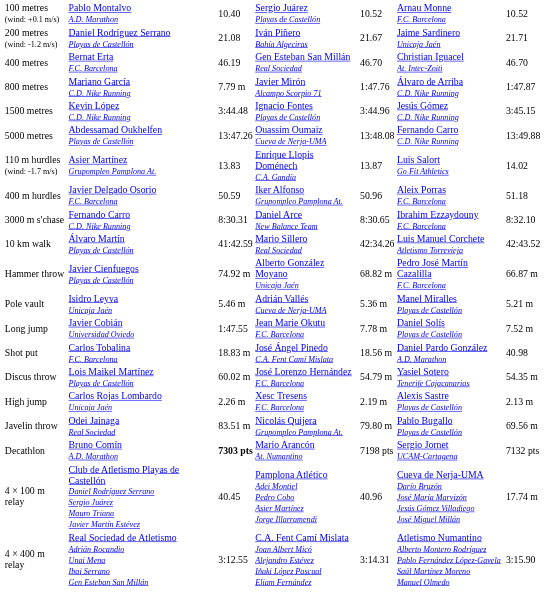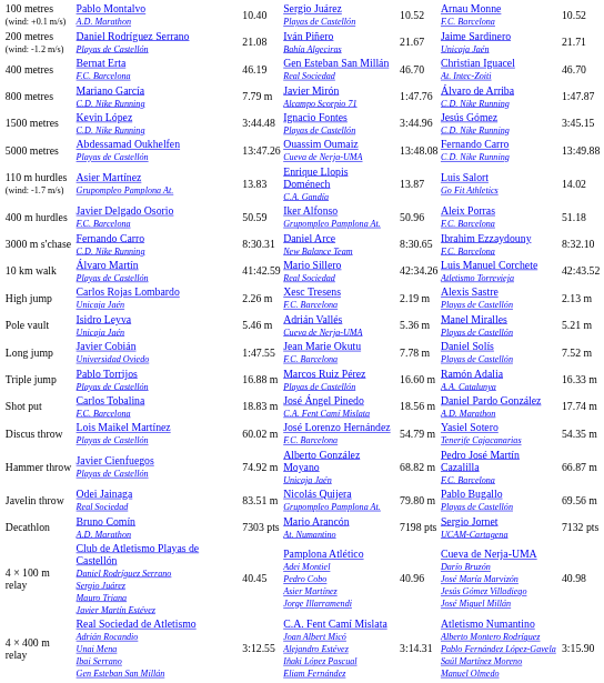 <table>
 <tr>
 <td>100 metres<br><small>(wind: +0.1 m/s)</small></td>
 <td><a href='#'>Pablo Montalvo</a><br><small><a href='#'><em>A.D. Marathon</em></a></small></td>
 <td>10.40 </td>
 <td><a href='#'>Sergio Juárez</a><br><small><a href='#'><em>Playas de Castellón</em></a></small></td>
 <td>10.52</td>
 <td><a href='#'>Arnau Monne</a><br><small><a href='#'><em>F.C. Barcelona</em></a></small></td>
 <td>10.52</td>
 </tr>
 <tr>
 <td>200 metres<br><small>(wind: -1.2 m/s)</small></td>
 <td><a href='#'>Daniel Rodríguez Serrano</a><br><small><a href='#'><em>Playas de Castellón</em></a></small></td>
 <td>21.08</td>
 <td><a href='#'>Iván Piñero</a><br><small><a href='#'><em>Bahía Algeciras</em></a></small></td>
 <td>21.67</td>
 <td><a href='#'>Jaime Sardinero</a><br><small><em><a href='#'>Unicaja Jaén</a></em></small></td>
 <td>21.71</td>
 </tr>
 <tr>
 <td>400 metres</td>
 <td><a href='#'>Bernat Erta</a><br><small><a href='#'><em>F.C. Barcelona</em></a></small></td>
 <td>46.19 </td>
 <td><a href='#'>Gen Esteban San Millán</a><br><small><em><a href='#'>Real Sociedad</a></em></small></td>
 <td>46.70</td>
 <td><a href='#'>Christian Iguacel</a><br><small><em><a href='#'>At. Intec-Zoiti</a></em></small></td>
 <td>46.70 </td>
 </tr>
 <tr>
 <td>800 metres</td>
 <td><a href='#'>Mariano García</a><br><small><em><a href='#'>C.D. Nike Running</a></em></small></td>
 <td>7.79 m </td>
 <td><a href='#'>Javier Mirón</a><br><small><em><a href='#'>Alcampo Scorpio 71</a></em></small></td>
 <td>1:47.76</td>
 <td><a href='#'>Álvaro de Arriba</a><br><small><a href='#'><em>C.D. Nike Running</em></a></small></td>
 <td>1:47.87</td>
 </tr>
 <tr>
 <td>1500 metres</td>
 <td><a href='#'>Kevin López</a><br><small><em><a href='#'>C.D. Nike Running</a></em></small></td>
 <td>3:44.48</td>
 <td><a href='#'>Ignacio Fontes</a><br><small><a href='#'><em>Playas de Castellón</em></a></small></td>
 <td>3:44.96</td>
 <td><a href='#'>Jesús Gómez</a><br><small><em><a href='#'>C.D. Nike Running</a></em></small></td>
 <td>3:45.15</td>
 </tr>
 <tr>
 <td>5000 metres</td>
 <td><a href='#'>Abdessamad Oukhelfen</a><br><small><a href='#'><em>Playas de Castellón</em></a></small></td>
 <td>13:47.26</td>
 <td><a href='#'>Ouassim Oumaiz</a><br><small><em><a href='#'>Cueva de Nerja-UMA</a></em></small></td>
 <td>13:48.08</td>
 <td><a href='#'>Fernando Carro</a><br><small><em><a href='#'>C.D. Nike Running</a></em></small></td>
 <td>13:49.88</td>
 </tr>
 <tr>
 <td>110 m hurdles<br><small>(wind: -1.7 m/s)</small></td>
 <td><a href='#'>Asier Martínez</a><br><small><a href='#'><em>Grupompleo Pamplona At.</em></a></small></td>
 <td>13.83</td>
 <td><a href='#'>Enrique Llopis Doménech</a><br><small><a href='#'><em>C.A. Gandía</em></a></small></td>
 <td>13.87</td>
 <td><a href='#'>Luis Salort</a><br><small><a href='#'><em>Go Fit Athletics</em></a></small></td>
 <td>14.02</td>
 </tr>
 <tr>
 <td>400 m hurdles</td>
 <td><a href='#'>Javier Delgado Osorio</a><br><small><a href='#'><em>F.C. Barcelona</em></a></small></td>
 <td>50.59</td>
 <td><a href='#'>Iker Alfonso</a><br><small><em><a href='#'>Grupompleo Pamplona At.</a></em></small></td>
 <td>50.96 </td>
 <td><a href='#'>Aleix Porras</a><br><small><a href='#'><em>F.C. Barcelona</em></a></small></td>
 <td>51.18</td>
 </tr>
 <tr>
 <td>3000 m s'chase</td>
 <td><a href='#'>Fernando Carro</a><br><small><em><a href='#'>C.D. Nike Running</a></em></small></td>
 <td>8:30.31</td>
 <td><a href='#'>Daniel Arce</a><br><small><a href='#'><em>New Balance Team</em></a></small></td>
 <td>8:30.65</td>
 <td><a href='#'>Ibrahim Ezzaydouny</a><br><small><a href='#'><em>F.C. Barcelona</em></a></small></td>
 <td>8:32.10</td>
 </tr>
 <tr>
 <td>10 km walk</td>
 <td><a href='#'>Álvaro Martín</a><br><small><a href='#'><em>Playas de Castellón</em></a></small></td>
 <td>41:42.59</td>
 <td><a href='#'>Mario Sillero</a><br><small><em><a href='#'>Real Sociedad</a></em></small></td>
 <td>42:34.26</td>
 <td><a href='#'>Luis Manuel Corchete</a><br><small><em><a href='#'>Atletismo Torrevieja</a></em></small></td>
 <td>42:43.52</td>
 </tr>
 <tr>
-<td>Hammer throw</td>
-<td><a href='#'>Javier Cienfuegos</a><br><small><a href='#'><em>Playas de Castellón</em></a></small></td>
-<td>74.92 m</td>
-<td><a href='#'>Alberto González Moyano</a><br><small><em><a href='#'>Unicaja Jaén</a></em></small></td>
-<td>68.82 m</td>
-<td><a href='#'>Pedro José Martín Cazalilla</a><br><small><a href='#'><em>F.C. Barcelona</em></a></small></td>
-<td>66.87 m</td>
+<td>High jump</td>
+<td><a href='#'>Carlos Rojas Lombardo</a><br><small><em><a href='#'>Unicaja Jaén</a></em></small></td>
+<td>2.26 m </td>
+<td><a href='#'>Xesc Tresens</a><br><small><a href='#'><em>F.C. Barcelona</em></a></small></td>
+<td>2.19 m </td>
+<td><a href='#'>Alexis Sastre</a><br><small><a href='#'><em>Playas de Castellón</em></a></small></td>
+<td>2.13 m</td>
 </tr>
 <tr>
 <td>Pole vault</td>
 <td><a href='#'>Isidro Leyva</a><br><small><em><a href='#'>Unicaja Jaén</a></em></small></td>
 <td>5.46 m</td>
 <td><a href='#'>Adrián Vallés</a><br><small><a href='#'><em>Cueva de Nerja-UMA</em></a></small></td>
 <td>5.36 m</td>
 <td><a href='#'>Manel Miralles</a><br><small><a href='#'><em>Playas de Castellón</em></a></small></td>
 <td>5.21 m</td>
 </tr>
 <tr>
 <td>Long jump</td>
 <td><a href='#'>Javier Cobián</a><br><small><a href='#'><em>Universidad Oviedo</em></a></small></td>
 <td>1:47.55</td>
 <td><a href='#'>Jean Marie Okutu</a><br><small><a href='#'><em>F.C. Barcelona</em></a></small></td>
 <td>7.78 m</td>
 <td><a href='#'>Daniel Solís</a><br><small><a href='#'><em>Playas de Castellón</em></a></small></td>
 <td>7.52 m</td>
 </tr>
 <tr>
+<td>Triple jump</td>
+<td><a href='#'>Pablo Torrijos</a><br><small><a href='#'><em>Playas de Castellón</em></a></small></td>
+<td>16.88 m</td>
+<td><a href='#'>Marcos Ruiz Pérez</a><br><small><a href='#'><em>Playas de Castellón</em></a></small></td>
+<td>16.60 m</td>
+<td><a href='#'>Ramón Adalia</a><br><small><em><a href='#'>A.A. Catalunya</a></em></small></td>
+<td>16.33 m </td>
+</tr>
+<tr>
 <td>Shot put</td>
 <td><a href='#'>Carlos Tobalina</a><br><small><a href='#'><em>F.C. Barcelona</em></a></small></td>
 <td>18.83 m</td>
 <td><a href='#'>José Ángel Pinedo</a><br><small><a href='#'><em>C.A. Fent Camí Mislata</em></a></small></td>
 <td>18.56 m</td>
 <td><a href='#'>Daniel Pardo González</a><br><small><a href='#'><em>A.D. Marathon</em></a></small></td>
-<td>40.98</td>
+<td>17.74 m</td>
 </tr>
 <tr>
 <td>Discus throw</td>
 <td><a href='#'>Lois Maikel Martínez</a><br><small><a href='#'><em>Playas de Castellón</em></a></small></td>
 <td>60.02 m</td>
 <td><a href='#'>José Lorenzo Hernández</a><br><small><a href='#'><em>F.C. Barcelona</em></a></small></td>
 <td>54.79 m</td>
 <td><a href='#'>Yasiel Sotero</a><br><small><em><a href='#'>Tenerife Cajacanarias</a></em></small></td>
 <td>54.35 m</td>
 </tr>
 <tr>
-<td>High jump</td>
-<td><a href='#'>Carlos Rojas Lombardo</a><br><small><em><a href='#'>Unicaja Jaén</a></em></small></td>
-<td>2.26 m </td>
-<td><a href='#'>Xesc Tresens</a><br><small><a href='#'><em>F.C. Barcelona</em></a></small></td>
-<td>2.19 m </td>
-<td><a href='#'>Alexis Sastre</a><br><small><a href='#'><em>Playas de Castellón</em></a></small></td>
-<td>2.13 m</td>
+<td>Hammer throw</td>
+<td><a href='#'>Javier Cienfuegos</a><br><small><a href='#'><em>Playas de Castellón</em></a></small></td>
+<td>74.92 m</td>
+<td><a href='#'>Alberto González Moyano</a><br><small><em><a href='#'>Unicaja Jaén</a></em></small></td>
+<td>68.82 m</td>
+<td><a href='#'>Pedro José Martín Cazalilla</a><br><small><a href='#'><em>F.C. Barcelona</em></a></small></td>
+<td>66.87 m</td>
 </tr>
 <tr>
 <td>Javelin throw</td>
 <td><a href='#'>Odei Jainaga</a><br><small><em><a href='#'>Real Sociedad</a></em></small></td>
 <td>83.51 m </td>
 <td><a href='#'>Nicolás Quijera</a><br><small><a href='#'><em>Grupompleo Pamplona At.</em></a></small></td>
 <td>79.80 m</td>
 <td><a href='#'>Pablo Bugallo</a><br><small><a href='#'><em>Playas de Castellón</em></a></small></td>
 <td>69.56 m</td>
 </tr>
 <tr>
 <td>Decathlon</td>
 <td><a href='#'>Bruno Comín</a><br><small><em><a href='#'>A.D. Marathon</a></em></small></td>
-<td><strong>7303 pts</strong></td>
+<td>7303 pts</td>
 <td><a href='#'>Mario Arancón</a><br><small><a href='#'><em>At. Numantino</em></a></small></td>
 <td>7198 pts</td>
 <td><a href='#'>Sergio Jornet</a><br><small><em><a href='#'>UCAM-Cartagena</a></em></small></td>
 <td>7132 pts</td>
 </tr>
 <tr>
 <td>4 × 100 m relay</td>
 <td><a href='#'>Club de Atletismo Playas de Castellón</a><br><small><em><a href='#'>Daniel Rodríguez Serrano</a><br><a href='#'>Sergio Juárez</a><br><a href='#'>Mauro Triana</a><br><a href='#'>Javier Martín Estévez</a></em></small></td>
 <td>40.45</td>
 <td><a href='#'>Pamplona Atlético</a><br><small><em><a href='#'>Adei Montiel</a><br><a href='#'>Pedro Cobo</a><br><a href='#'>Asier Martínez</a><br><a href='#'>Jorge Illarramendi</a></em></small></td>
 <td>40.96</td>
 <td><a href='#'>Cueva de Nerja-UMA</a><br><small><em><a href='#'>Darío Bruzón</a><br><a href='#'>José María Marvizón</a><br><a href='#'>Jesús Gómez Villadiego</a><br><a href='#'>José Miguel Millán</a></em></small></td>
-<td>17.74 m</td>
+<td>40.98</td>
 </tr>
 <tr>
 <td>4 × 400 m relay</td>
 <td><a href='#'>Real Sociedad de Atletismo</a><br><small><em><a href='#'>Adrián Rocandio</a><br><a href='#'>Unai Mena</a><br><a href='#'>Ibai Serrano</a><br><a href='#'>Gen Esteban San Millán</a></em></small></td>
 <td>3:12.55</td>
 <td><a href='#'>C.A. Fent Camí Mislata</a><br><small><em><a href='#'>Joan Albert Micó</a><br><a href='#'>Alejandro Estévez</a><br><a href='#'>Iñaki López Pascual</a><br><a href='#'>Eliam Fernández</a></em></small></td>
 <td>3:14.31</td>
 <td><a href='#'>Atletismo Numantino</a><br><small><em><a href='#'>Alberto Montero Rodríguez</a><br><a href='#'>Pablo Fernández López-Gavela</a><br><a href='#'>Saúl Martínez Moreno</a><br><a href='#'>Manuel Olmedo</a></em></small></td>
 <td>3:15.90</td>
 </tr>
 </table>
